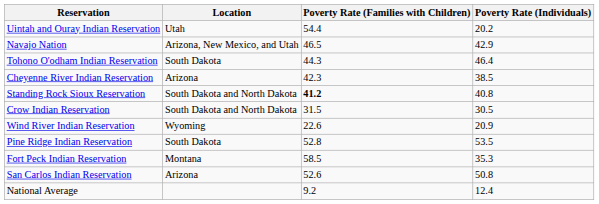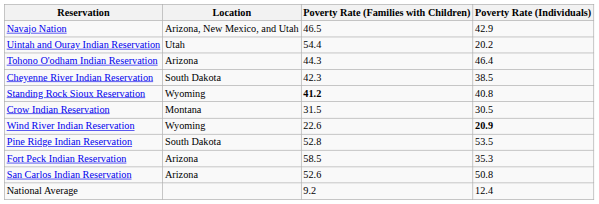 <table class="wikitable sortable">
 <tr>
 <th>Reservation</th>
 <th>Location</th>
 <th>Poverty Rate (Families with Children)</th>
 <th>Poverty Rate (Individuals)</th>
 </tr>
 <tr>
+<td><a href='#'>Navajo Nation</a></td>
+<td>Arizona, New Mexico, and Utah</td>
+<td>46.5</td>
+<td>42.9</td>
+</tr>
+<tr>
 <td><a href='#'>Uintah and Ouray Indian Reservation</a></td>
 <td>Utah</td>
 <td>54.4</td>
 <td>20.2</td>
 </tr>
 <tr>
-<td><a href='#'>Navajo Nation</a></td>
-<td>Arizona, New Mexico, and Utah</td>
-<td>46.5</td>
-<td>42.9</td>
-</tr>
-<tr>
 <td><a href='#'>Tohono O'odham Indian Reservation</a></td>
-<td>South Dakota</td>
+<td>Arizona</td>
 <td>44.3</td>
 <td>46.4</td>
 </tr>
 <tr>
 <td><a href='#'>Cheyenne River Indian Reservation</a></td>
-<td>Arizona</td>
+<td>South Dakota</td>
 <td>42.3</td>
 <td>38.5</td>
 </tr>
 <tr>
 <td><a href='#'>Standing Rock Sioux Reservation</a></td>
-<td>South Dakota and North Dakota</td>
+<td>Wyoming</td>
 <td><strong>41.2</strong></td>
 <td>40.8</td>
 </tr>
 <tr>
 <td><a href='#'>Crow Indian Reservation</a></td>
-<td>South Dakota and North Dakota</td>
+<td>Montana</td>
 <td>31.5</td>
 <td>30.5</td>
 </tr>
 <tr>
 <td><a href='#'>Wind River Indian Reservation</a></td>
 <td>Wyoming</td>
 <td>22.6</td>
-<td>20.9</td>
+<td><strong>20.9</strong></td>
 </tr>
 <tr>
 <td><a href='#'>Pine Ridge Indian Reservation</a></td>
 <td>South Dakota</td>
 <td>52.8</td>
 <td>53.5</td>
 </tr>
 <tr>
 <td><a href='#'>Fort Peck Indian Reservation</a></td>
-<td>Montana</td>
+<td>Arizona</td>
 <td>58.5</td>
 <td>35.3</td>
 </tr>
 <tr>
 <td><a href='#'>San Carlos Indian Reservation</a></td>
 <td>Arizona</td>
 <td>52.6</td>
 <td>50.8</td>
 </tr>
 <tr>
 <td>National Average</td>
 <td></td>
 <td>9.2</td>
 <td>12.4</td>
 </tr>
 </table>
